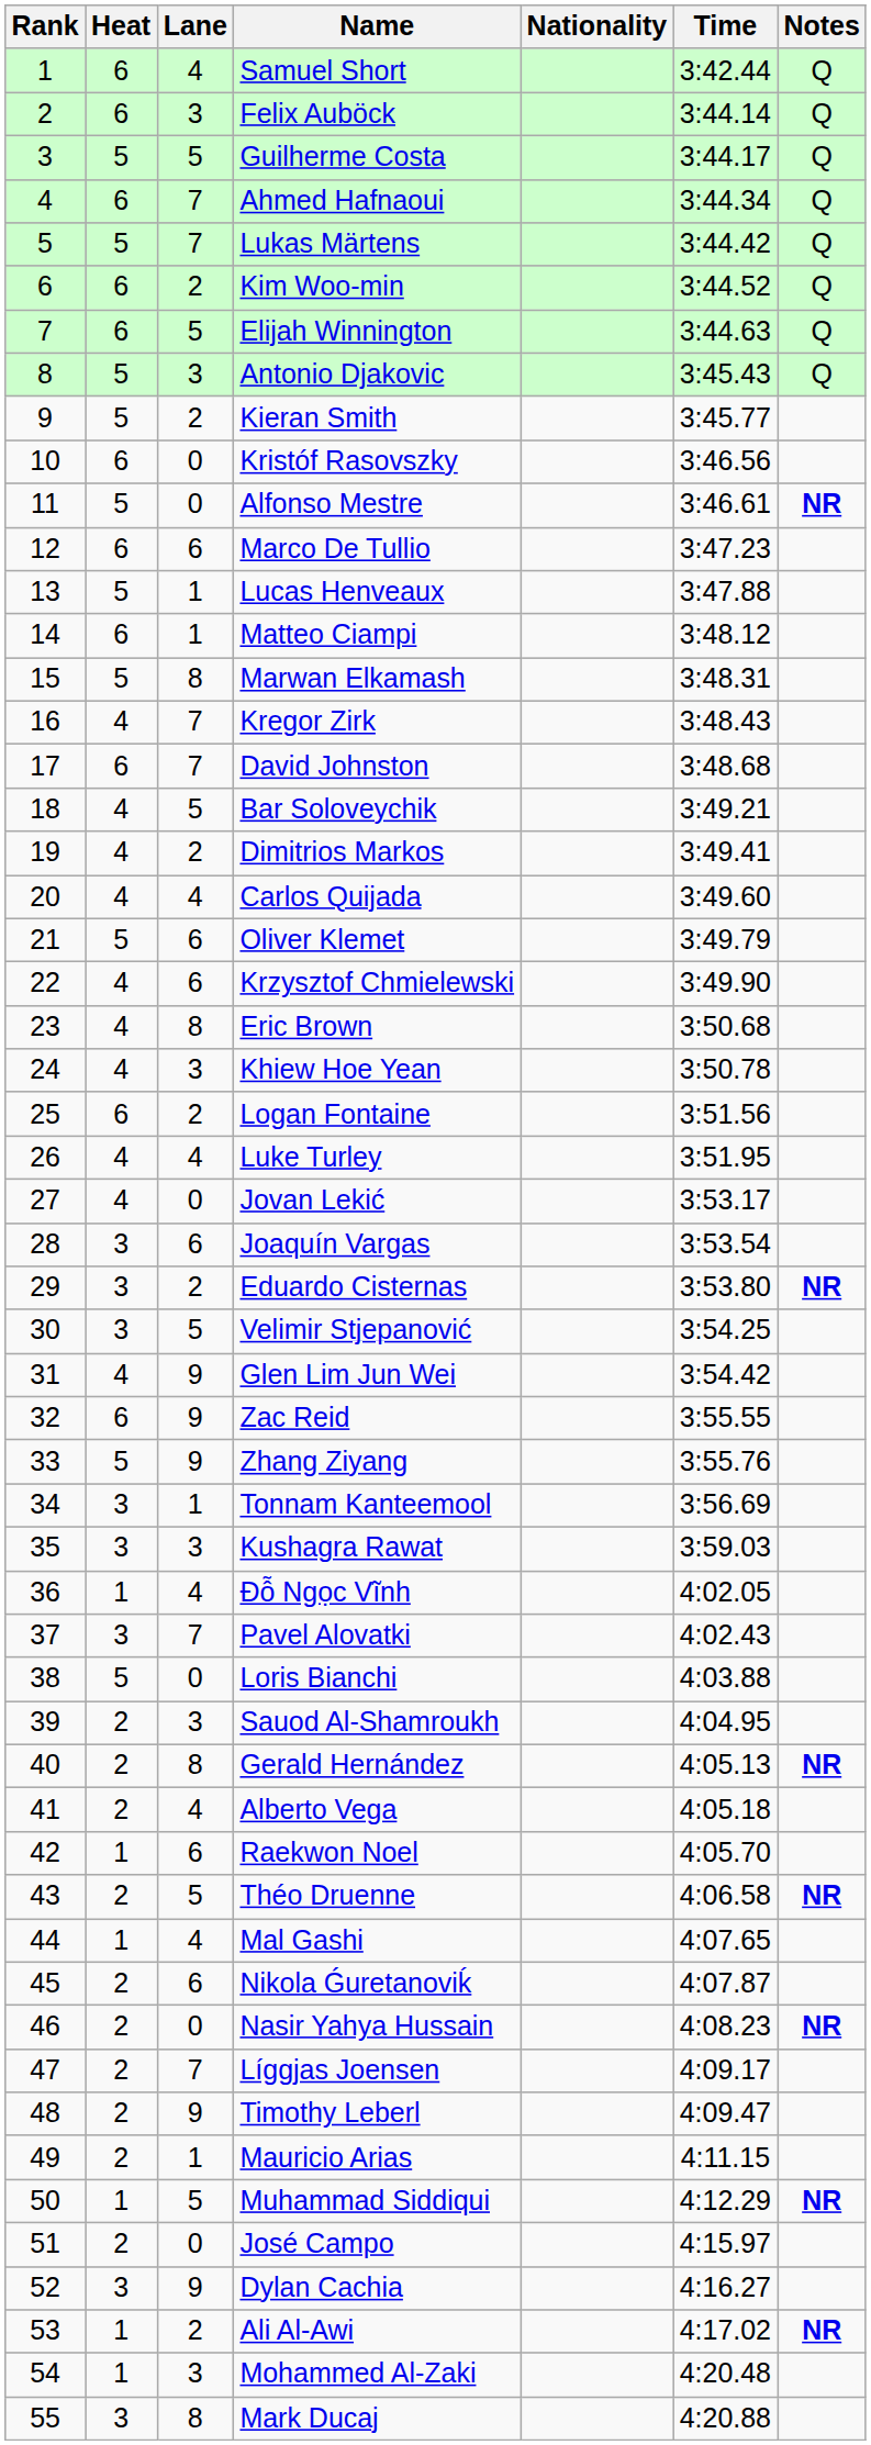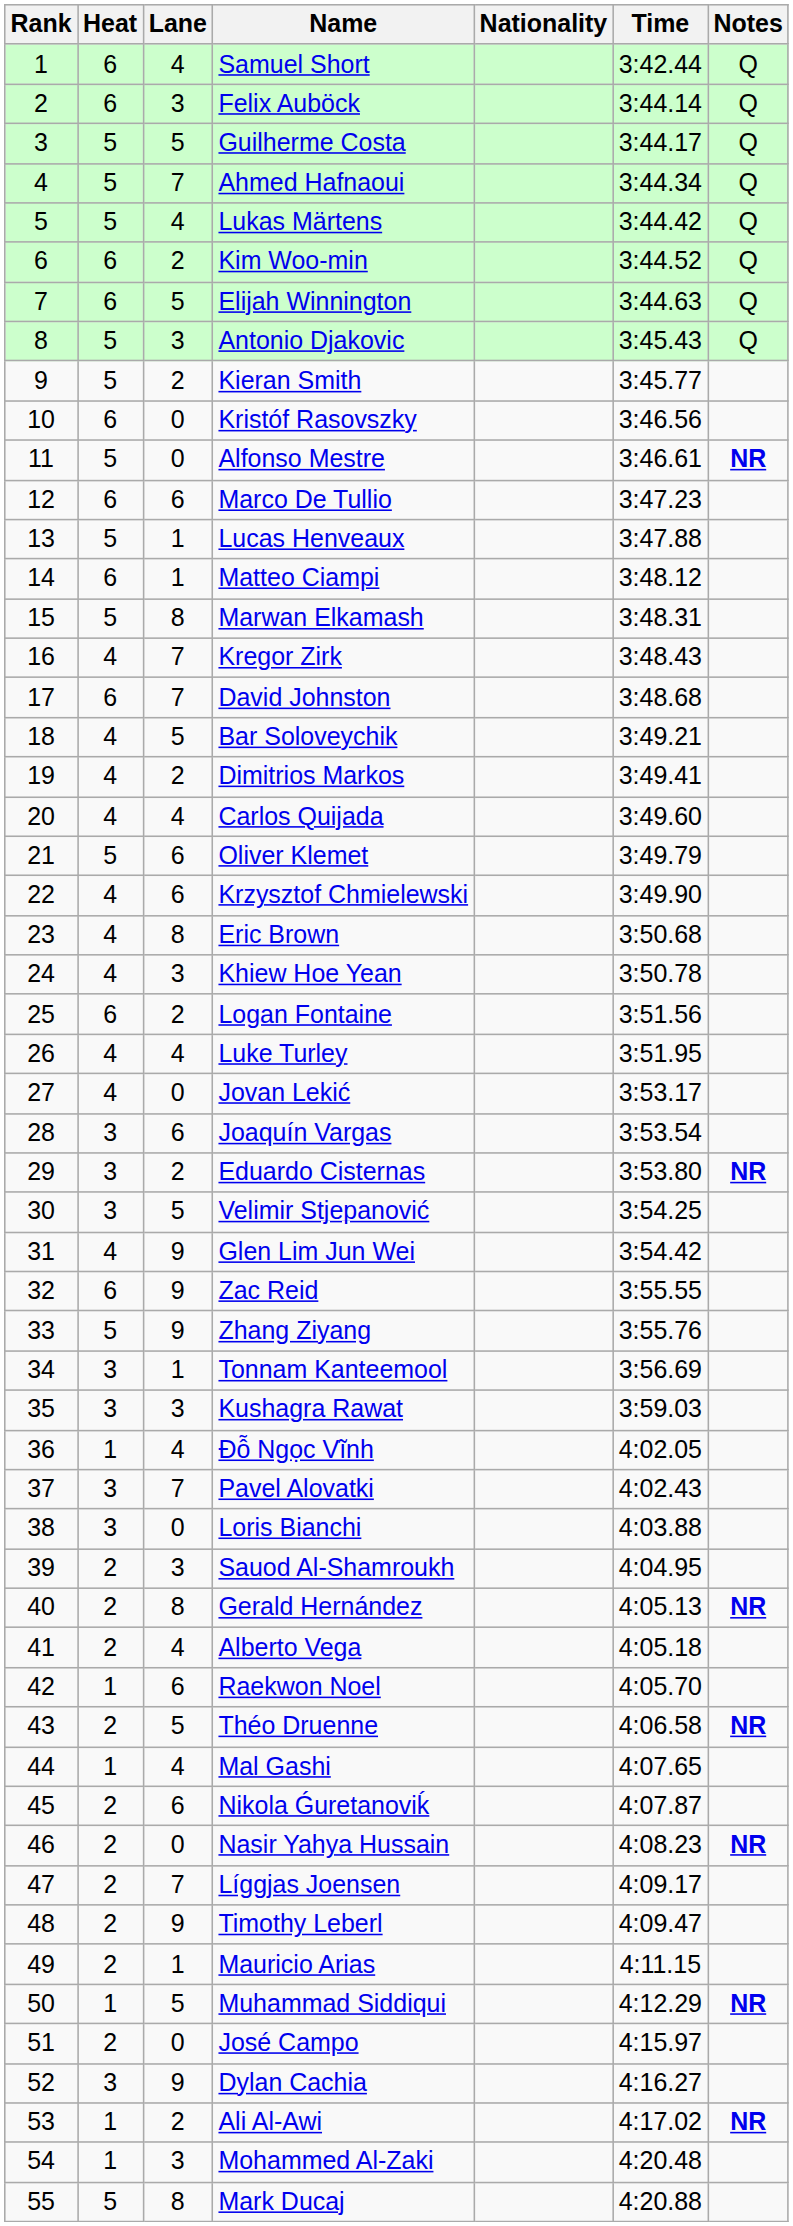 <table class="wikitable sortable" style="text-align:center">
 <tr>
 <th>Rank</th>
 <th>Heat</th>
 <th>Lane</th>
 <th>Name</th>
 <th>Nationality</th>
 <th>Time</th>
 <th>Notes</th>
 </tr>
 <tr bgcolor=ccffcc>
 <td>1</td>
 <td>6</td>
 <td>4</td>
 <td align=left><a href='#'>Samuel Short</a></td>
 <td align=left></td>
 <td>3:42.44</td>
 <td>Q</td>
 </tr>
 <tr bgcolor=ccffcc>
 <td>2</td>
 <td>6</td>
 <td>3</td>
 <td align=left><a href='#'>Felix Auböck</a></td>
 <td align=left></td>
 <td>3:44.14</td>
 <td>Q</td>
 </tr>
 <tr bgcolor=ccffcc>
 <td>3</td>
 <td>5</td>
 <td>5</td>
 <td align=left><a href='#'>Guilherme Costa</a></td>
 <td align=left></td>
 <td>3:44.17</td>
 <td>Q</td>
 </tr>
 <tr bgcolor=ccffcc>
 <td>4</td>
-<td>6</td>
+<td>5</td>
 <td>7</td>
 <td align=left><a href='#'>Ahmed Hafnaoui</a></td>
 <td align=left></td>
 <td>3:44.34</td>
 <td>Q</td>
 </tr>
 <tr bgcolor=ccffcc>
 <td>5</td>
 <td>5</td>
-<td>7</td>
+<td>4</td>
 <td align=left><a href='#'>Lukas Märtens</a></td>
 <td align=left></td>
 <td>3:44.42</td>
 <td>Q</td>
 </tr>
 <tr bgcolor=ccffcc>
 <td>6</td>
 <td>6</td>
 <td>2</td>
 <td align=left><a href='#'>Kim Woo-min</a></td>
 <td align=left></td>
 <td>3:44.52</td>
 <td>Q</td>
 </tr>
 <tr bgcolor=ccffcc>
 <td>7</td>
 <td>6</td>
 <td>5</td>
 <td align=left><a href='#'>Elijah Winnington</a></td>
 <td align=left></td>
 <td>3:44.63</td>
 <td>Q</td>
 </tr>
 <tr bgcolor=ccffcc>
 <td>8</td>
 <td>5</td>
 <td>3</td>
 <td align=left><a href='#'>Antonio Djakovic</a></td>
 <td align=left></td>
 <td>3:45.43</td>
 <td>Q</td>
 </tr>
 <tr>
 <td>9</td>
 <td>5</td>
 <td>2</td>
 <td align=left><a href='#'>Kieran Smith</a></td>
 <td align=left></td>
 <td>3:45.77</td>
 <td></td>
 </tr>
 <tr>
 <td>10</td>
 <td>6</td>
 <td>0</td>
 <td align=left><a href='#'>Kristóf Rasovszky</a></td>
 <td align=left></td>
 <td>3:46.56</td>
 <td></td>
 </tr>
 <tr>
 <td>11</td>
 <td>5</td>
 <td>0</td>
 <td align=left><a href='#'>Alfonso Mestre</a></td>
 <td align=left></td>
 <td>3:46.61</td>
 <td><strong><a href='#'>NR</a></strong></td>
 </tr>
 <tr>
 <td>12</td>
 <td>6</td>
 <td>6</td>
 <td align=left><a href='#'>Marco De Tullio</a></td>
 <td align=left></td>
 <td>3:47.23</td>
 <td></td>
 </tr>
 <tr>
 <td>13</td>
 <td>5</td>
 <td>1</td>
 <td align=left><a href='#'>Lucas Henveaux</a></td>
 <td align=left></td>
 <td>3:47.88</td>
 <td></td>
 </tr>
 <tr>
 <td>14</td>
 <td>6</td>
 <td>1</td>
 <td align=left><a href='#'>Matteo Ciampi</a></td>
 <td align=left></td>
 <td>3:48.12</td>
 <td></td>
 </tr>
 <tr>
 <td>15</td>
 <td>5</td>
 <td>8</td>
 <td align=left><a href='#'>Marwan Elkamash</a></td>
 <td align=left></td>
 <td>3:48.31</td>
 <td></td>
 </tr>
 <tr>
 <td>16</td>
 <td>4</td>
 <td>7</td>
 <td align=left><a href='#'>Kregor Zirk</a></td>
 <td align=left></td>
 <td>3:48.43</td>
 <td></td>
 </tr>
 <tr>
 <td>17</td>
 <td>6</td>
 <td>7</td>
 <td align=left><a href='#'>David Johnston</a></td>
 <td align=left></td>
 <td>3:48.68</td>
 <td></td>
 </tr>
 <tr>
 <td>18</td>
 <td>4</td>
 <td>5</td>
 <td align=left><a href='#'>Bar Soloveychik</a></td>
 <td align=left></td>
 <td>3:49.21</td>
 <td></td>
 </tr>
 <tr>
 <td>19</td>
 <td>4</td>
 <td>2</td>
 <td align=left><a href='#'>Dimitrios Markos</a></td>
 <td align=left></td>
 <td>3:49.41</td>
 <td></td>
 </tr>
 <tr>
 <td>20</td>
 <td>4</td>
 <td>4</td>
 <td align=left><a href='#'>Carlos Quijada</a></td>
 <td align=left></td>
 <td>3:49.60</td>
 <td></td>
 </tr>
 <tr>
 <td>21</td>
 <td>5</td>
 <td>6</td>
 <td align=left><a href='#'>Oliver Klemet</a></td>
 <td align=left></td>
 <td>3:49.79</td>
 <td></td>
 </tr>
 <tr>
 <td>22</td>
 <td>4</td>
 <td>6</td>
 <td align=left><a href='#'>Krzysztof Chmielewski</a></td>
 <td align=left></td>
 <td>3:49.90</td>
 <td></td>
 </tr>
 <tr>
 <td>23</td>
 <td>4</td>
 <td>8</td>
 <td align=left><a href='#'>Eric Brown</a></td>
 <td align=left></td>
 <td>3:50.68</td>
 <td></td>
 </tr>
 <tr>
 <td>24</td>
 <td>4</td>
 <td>3</td>
 <td align=left><a href='#'>Khiew Hoe Yean</a></td>
 <td align=left></td>
 <td>3:50.78</td>
 <td></td>
 </tr>
 <tr>
 <td>25</td>
 <td>6</td>
 <td>2</td>
 <td align=left><a href='#'>Logan Fontaine</a></td>
 <td align=left></td>
 <td>3:51.56</td>
 <td></td>
 </tr>
 <tr>
 <td>26</td>
 <td>4</td>
 <td>4</td>
 <td align=left><a href='#'>Luke Turley</a></td>
 <td align=left></td>
 <td>3:51.95</td>
 <td></td>
 </tr>
 <tr>
 <td>27</td>
 <td>4</td>
 <td>0</td>
 <td align=left><a href='#'>Jovan Lekić</a></td>
 <td align=left></td>
 <td>3:53.17</td>
 <td></td>
 </tr>
 <tr>
 <td>28</td>
 <td>3</td>
 <td>6</td>
 <td align=left><a href='#'>Joaquín Vargas</a></td>
 <td align=left></td>
 <td>3:53.54</td>
 <td></td>
 </tr>
 <tr>
 <td>29</td>
 <td>3</td>
 <td>2</td>
 <td align=left><a href='#'>Eduardo Cisternas</a></td>
 <td align=left></td>
 <td>3:53.80</td>
 <td><strong><a href='#'>NR</a></strong></td>
 </tr>
 <tr>
 <td>30</td>
 <td>3</td>
 <td>5</td>
 <td align=left><a href='#'>Velimir Stjepanović</a></td>
 <td align=left></td>
 <td>3:54.25</td>
 <td></td>
 </tr>
 <tr>
 <td>31</td>
 <td>4</td>
 <td>9</td>
 <td align=left><a href='#'>Glen Lim Jun Wei</a></td>
 <td align=left></td>
 <td>3:54.42</td>
 <td></td>
 </tr>
 <tr>
 <td>32</td>
 <td>6</td>
 <td>9</td>
 <td align=left><a href='#'>Zac Reid</a></td>
 <td align=left></td>
 <td>3:55.55</td>
 <td></td>
 </tr>
 <tr>
 <td>33</td>
 <td>5</td>
 <td>9</td>
 <td align=left><a href='#'>Zhang Ziyang</a></td>
 <td align=left></td>
 <td>3:55.76</td>
 <td></td>
 </tr>
 <tr>
 <td>34</td>
 <td>3</td>
 <td>1</td>
 <td align=left><a href='#'>Tonnam Kanteemool</a></td>
 <td align=left></td>
 <td>3:56.69</td>
 <td></td>
 </tr>
 <tr>
 <td>35</td>
 <td>3</td>
 <td>3</td>
 <td align=left><a href='#'>Kushagra Rawat</a></td>
 <td align=left></td>
 <td>3:59.03</td>
 <td></td>
 </tr>
 <tr>
 <td>36</td>
 <td>1</td>
 <td>4</td>
 <td align=left><a href='#'>Đỗ Ngọc Vĩnh</a></td>
 <td align=left></td>
 <td>4:02.05</td>
 <td></td>
 </tr>
 <tr>
 <td>37</td>
 <td>3</td>
 <td>7</td>
 <td align=left><a href='#'>Pavel Alovatki</a></td>
 <td align=left></td>
 <td>4:02.43</td>
 <td></td>
 </tr>
 <tr>
 <td>38</td>
-<td>5</td>
+<td>3</td>
 <td>0</td>
 <td align=left><a href='#'>Loris Bianchi</a></td>
 <td align=left></td>
 <td>4:03.88</td>
 <td></td>
 </tr>
 <tr>
 <td>39</td>
 <td>2</td>
 <td>3</td>
 <td align=left><a href='#'>Sauod Al-Shamroukh</a></td>
 <td align=left></td>
 <td>4:04.95</td>
 <td></td>
 </tr>
 <tr>
 <td>40</td>
 <td>2</td>
 <td>8</td>
 <td align=left><a href='#'>Gerald Hernández</a></td>
 <td align=left></td>
 <td>4:05.13</td>
 <td><strong><a href='#'>NR</a></strong></td>
 </tr>
 <tr>
 <td>41</td>
 <td>2</td>
 <td>4</td>
 <td align=left><a href='#'>Alberto Vega</a></td>
 <td align=left></td>
 <td>4:05.18</td>
 <td></td>
 </tr>
 <tr>
 <td>42</td>
 <td>1</td>
 <td>6</td>
 <td align=left><a href='#'>Raekwon Noel</a></td>
 <td align=left></td>
 <td>4:05.70</td>
 <td></td>
 </tr>
 <tr>
 <td>43</td>
 <td>2</td>
 <td>5</td>
 <td align=left><a href='#'>Théo Druenne</a></td>
 <td align=left></td>
 <td>4:06.58</td>
 <td><strong><a href='#'>NR</a></strong></td>
 </tr>
 <tr>
 <td>44</td>
 <td>1</td>
 <td>4</td>
 <td align=left><a href='#'>Mal Gashi</a></td>
 <td align=left></td>
 <td>4:07.65</td>
 <td></td>
 </tr>
 <tr>
 <td>45</td>
 <td>2</td>
 <td>6</td>
 <td align=left><a href='#'>Nikola Ǵuretanoviḱ</a></td>
 <td align=left></td>
 <td>4:07.87</td>
 <td></td>
 </tr>
 <tr>
 <td>46</td>
 <td>2</td>
 <td>0</td>
 <td align=left><a href='#'>Nasir Yahya Hussain</a></td>
 <td align=left></td>
 <td>4:08.23</td>
 <td><strong><a href='#'>NR</a></strong></td>
 </tr>
 <tr>
 <td>47</td>
 <td>2</td>
 <td>7</td>
 <td align=left><a href='#'>Líggjas Joensen</a></td>
 <td align=left></td>
 <td>4:09.17</td>
 <td></td>
 </tr>
 <tr>
 <td>48</td>
 <td>2</td>
 <td>9</td>
 <td align=left><a href='#'>Timothy Leberl</a></td>
 <td align=left></td>
 <td>4:09.47</td>
 <td></td>
 </tr>
 <tr>
 <td>49</td>
 <td>2</td>
 <td>1</td>
 <td align=left><a href='#'>Mauricio Arias</a></td>
 <td align=left></td>
 <td>4:11.15</td>
 <td></td>
 </tr>
 <tr>
 <td>50</td>
 <td>1</td>
 <td>5</td>
 <td align=left><a href='#'>Muhammad Siddiqui</a></td>
 <td align=left></td>
 <td>4:12.29</td>
 <td><strong><a href='#'>NR</a></strong></td>
 </tr>
 <tr>
 <td>51</td>
 <td>2</td>
 <td>0</td>
 <td align=left><a href='#'>José Campo</a></td>
 <td align=left></td>
 <td>4:15.97</td>
 <td></td>
 </tr>
 <tr>
 <td>52</td>
 <td>3</td>
 <td>9</td>
 <td align=left><a href='#'>Dylan Cachia</a></td>
 <td align=left></td>
 <td>4:16.27</td>
 <td></td>
 </tr>
 <tr>
 <td>53</td>
 <td>1</td>
 <td>2</td>
 <td align=left><a href='#'>Ali Al-Awi</a></td>
 <td align=left></td>
 <td>4:17.02</td>
 <td><strong><a href='#'>NR</a></strong></td>
 </tr>
 <tr>
 <td>54</td>
 <td>1</td>
 <td>3</td>
 <td align=left><a href='#'>Mohammed Al-Zaki</a></td>
 <td align=left></td>
 <td>4:20.48</td>
 <td></td>
 </tr>
 <tr>
 <td>55</td>
-<td>3</td>
+<td>5</td>
 <td>8</td>
 <td align=left><a href='#'>Mark Ducaj</a></td>
 <td align=left></td>
 <td>4:20.88</td>
 <td></td>
 </tr>
 </table>
